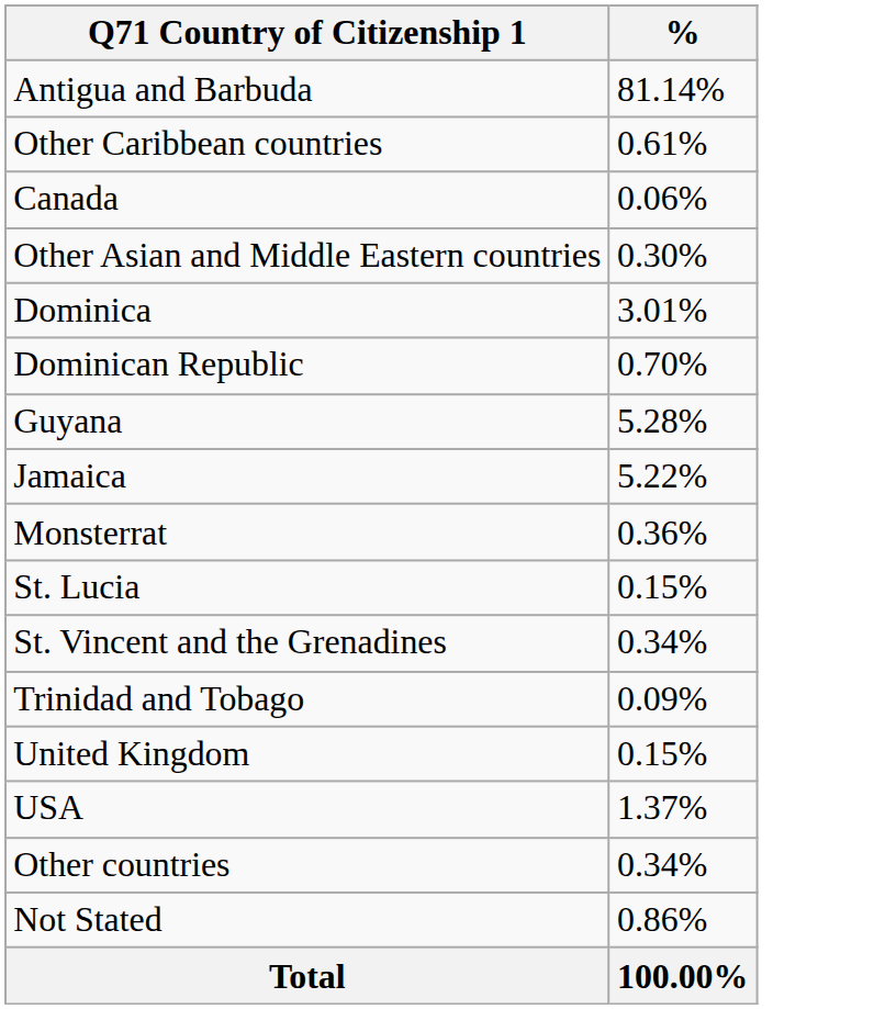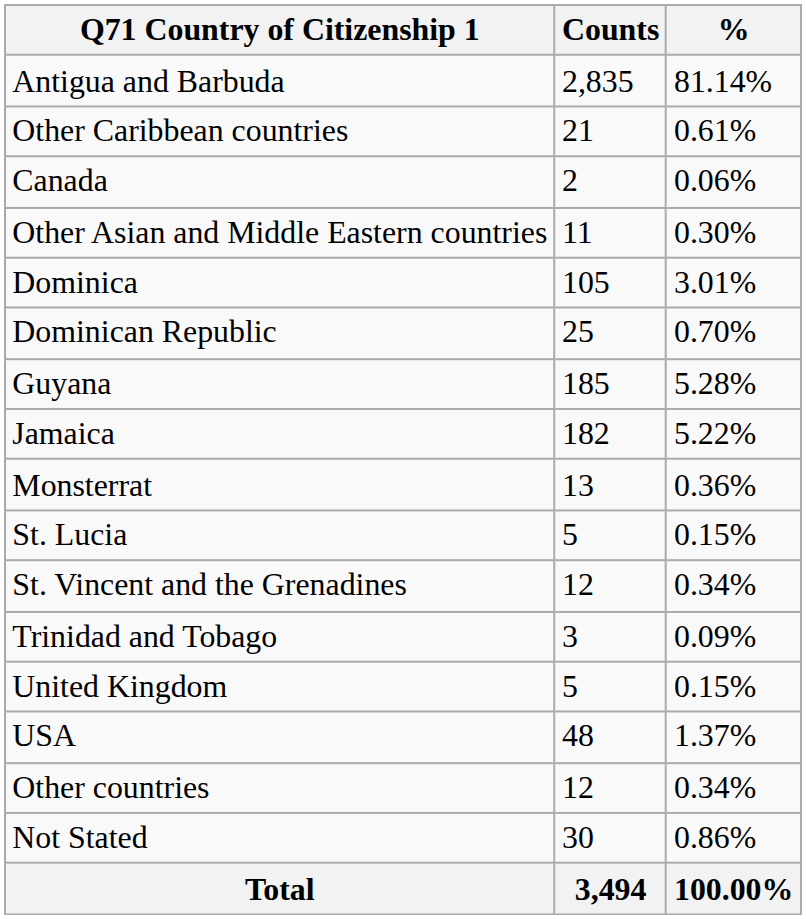 <table class="wikitable sortable">
 <tr>
 <th>Q71 Country of Citizenship 1</th>
+<th>Counts</th>
 <th>%</th>
 </tr>
 <tr>
 <td>Antigua and Barbuda</td>
+<td>2,835</td>
 <td>81.14%</td>
 </tr>
 <tr>
 <td>Other Caribbean countries</td>
+<td>21</td>
 <td>0.61%</td>
 </tr>
 <tr>
 <td>Canada</td>
+<td>2</td>
 <td>0.06%</td>
 </tr>
 <tr>
 <td>Other Asian and Middle Eastern countries</td>
+<td>11</td>
 <td>0.30%</td>
 </tr>
 <tr>
 <td>Dominica</td>
+<td>105</td>
 <td>3.01%</td>
 </tr>
 <tr>
 <td>Dominican Republic</td>
+<td>25</td>
 <td>0.70%</td>
 </tr>
 <tr>
 <td>Guyana</td>
+<td>185</td>
 <td>5.28%</td>
 </tr>
 <tr>
 <td>Jamaica</td>
+<td>182</td>
 <td>5.22%</td>
 </tr>
 <tr>
 <td>Monsterrat</td>
+<td>13</td>
 <td>0.36%</td>
 </tr>
 <tr>
 <td>St. Lucia</td>
+<td>5</td>
 <td>0.15%</td>
 </tr>
 <tr>
 <td>St. Vincent and the Grenadines</td>
+<td>12</td>
 <td>0.34%</td>
 </tr>
 <tr>
 <td>Trinidad and Tobago</td>
+<td>3</td>
 <td>0.09%</td>
 </tr>
 <tr>
 <td>United Kingdom</td>
+<td>5</td>
 <td>0.15%</td>
 </tr>
 <tr>
 <td>USA</td>
+<td>48</td>
 <td>1.37%</td>
 </tr>
 <tr>
 <td>Other countries</td>
+<td>12</td>
 <td>0.34%</td>
 </tr>
 <tr>
 <td>Not Stated</td>
+<td>30</td>
 <td>0.86%</td>
 </tr>
 <tr>
 <th>Total</th>
+<th>3,494</th>
 <th>100.00%</th>
 </tr>
 </table>
